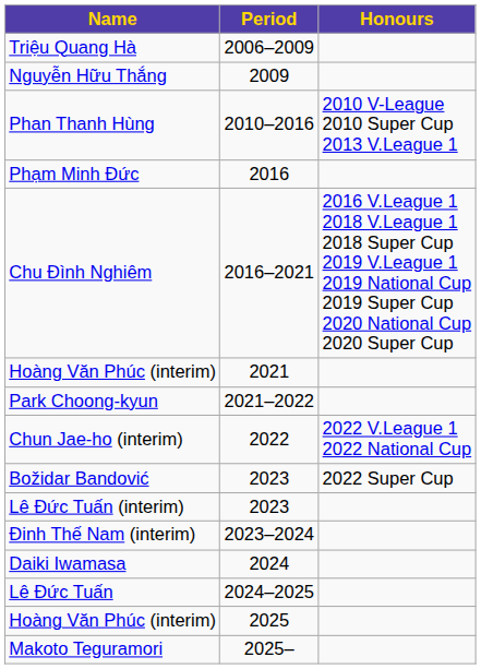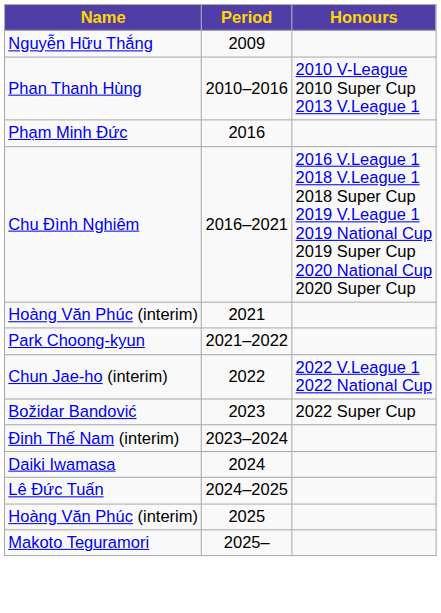 <table class="wikitable">
 <tr>
 <th style="background:#513da7; color:#FFD700">Name</th>
 <th style="background:#513da7; color:#FFD700">Period</th>
 <th style="background:#513da7; color:#FFD700">Honours</th>
-</tr>
-<tr>
-<td> <a href='#'>Triệu Quang Hà</a></td>
-<td align="center">2006–2009</td>
-<td></td>
 </tr>
 <tr>
 <td> <a href='#'>Nguyễn Hữu Thắng</a></td>
 <td align="center">2009</td>
 <td></td>
 </tr>
 <tr>
 <td> <a href='#'>Phan Thanh Hùng</a></td>
 <td align="center">2010–2016</td>
 <td><a href='#'>2010 V-League</a><br>2010 Super Cup<br><a href='#'>2013 V.League 1</a></td>
 </tr>
 <tr>
 <td> <a href='#'>Phạm Minh Đức</a></td>
 <td align="center">2016</td>
 <td></td>
 </tr>
 <tr>
 <td> <a href='#'>Chu Đình Nghiêm</a></td>
 <td align="center">2016–2021</td>
 <td><a href='#'>2016 V.League 1</a><br><a href='#'>2018 V.League 1</a><br>2018 Super Cup<br><a href='#'>2019 V.League 1</a><br><a href='#'>2019 National Cup</a><br>2019 Super Cup<br><a href='#'>2020 National Cup</a><br>2020 Super Cup</td>
 </tr>
 <tr>
 <td> <a href='#'>Hoàng Văn Phúc</a> (interim)</td>
 <td align="center">2021</td>
 <td></td>
 </tr>
 <tr>
 <td> <a href='#'>Park Choong-kyun</a></td>
 <td align="center">2021–2022</td>
 <td></td>
 </tr>
 <tr>
 <td> <a href='#'>Chun Jae-ho</a> (interim)</td>
 <td align="center">2022</td>
 <td><a href='#'>2022 V.League 1</a><br><a href='#'>2022 National Cup</a></td>
 </tr>
 <tr>
 <td> <a href='#'>Božidar Bandović</a></td>
 <td align="center">2023</td>
 <td>2022 Super Cup</td>
 </tr>
 <tr>
-<td> <a href='#'>Lê Đức Tuấn</a> (interim)</td>
-<td align="center">2023</td>
-<td></td>
-</tr>
-<tr>
 <td> <a href='#'>Đinh Thế Nam</a> (interim)</td>
 <td align="center">2023–2024</td>
 <td></td>
 </tr>
 <tr>
 <td> <a href='#'>Daiki Iwamasa</a></td>
 <td align="center">2024</td>
 <td></td>
 </tr>
 <tr>
 <td> <a href='#'>Lê Đức Tuấn</a></td>
 <td align="center">2024–2025</td>
 <td></td>
 </tr>
 <tr>
 <td> <a href='#'>Hoàng Văn Phúc</a> (interim)</td>
 <td align="center">2025</td>
 <td></td>
 </tr>
 <tr>
 <td> <a href='#'>Makoto Teguramori</a></td>
 <td align="center">2025–</td>
 <td></td>
 </tr>
 </table>
